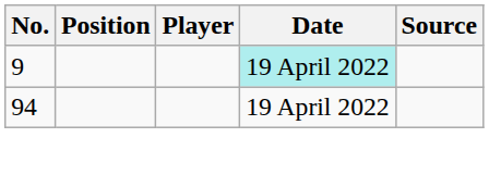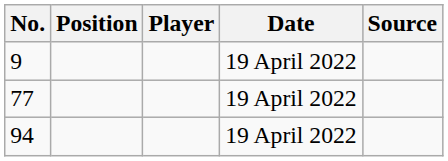 <table class="wikitable plainrowheaders sortable" style="text-align:center; text-align:left">
 <tr>
 <th scope="col">No.</th>
 <th scope="col">Position</th>
 <th scope="col">Player</th>
 <th><strong>Date</strong></th>
 <th><strong>Source</strong></th>
 </tr>
 <tr>
 <td>9</td>
 <td></td>
 <td></td>
-<td style="background: paleturquoise;">19 April 2022</td>
+<td>19 April 2022</td>
+<td></td>
+</tr>
+<tr>
+<td>77</td>
+<td></td>
+<td></td>
+<td>19 April 2022</td>
 <td></td>
 </tr>
 <tr>
 <td>94</td>
 <td></td>
 <td></td>
 <td>19 April 2022</td>
 <td></td>
 </tr>
 </table>
